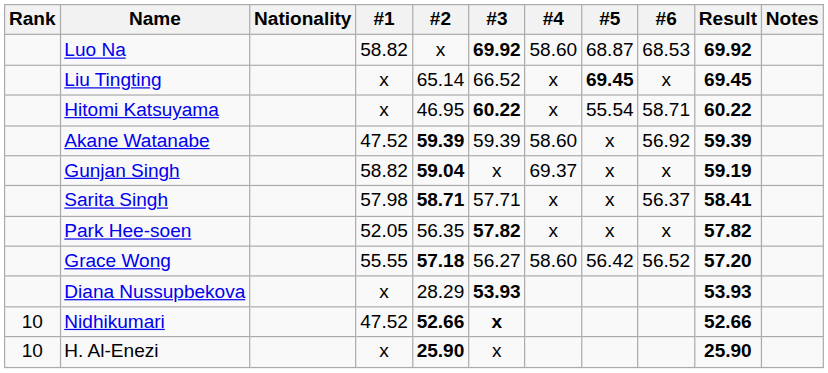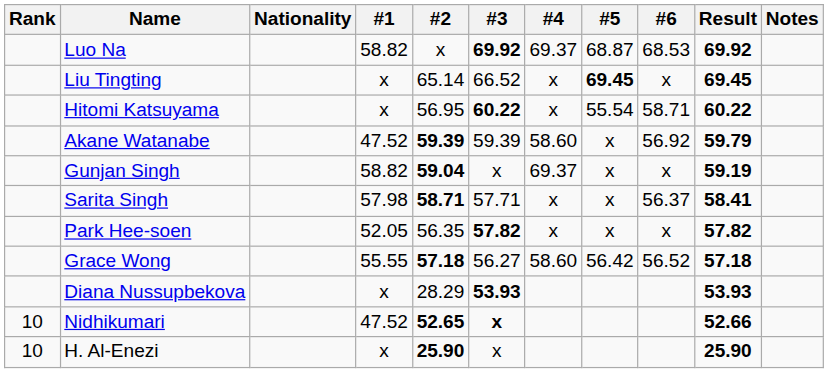 <table class="wikitable sortable" style="text-align:center">
 <tr>
 <th>Rank</th>
 <th>Name</th>
 <th>Nationality</th>
 <th>#1</th>
 <th>#2</th>
 <th>#3</th>
 <th>#4</th>
 <th>#5</th>
 <th>#6</th>
 <th>Result</th>
 <th>Notes</th>
 </tr>
 <tr>
 <td></td>
 <td align=left><a href='#'>Luo Na</a></td>
 <td align=left></td>
 <td>58.82</td>
 <td>x</td>
 <td><strong>69.92</strong></td>
-<td>58.60</td>
+<td>69.37</td>
 <td>68.87</td>
 <td>68.53</td>
 <td><strong>69.92</strong></td>
 <td></td>
 </tr>
 <tr>
 <td></td>
 <td align=left><a href='#'>Liu Tingting</a></td>
 <td align=left></td>
 <td>x</td>
 <td>65.14</td>
 <td>66.52</td>
 <td>x</td>
 <td><strong>69.45</strong></td>
 <td>x</td>
 <td><strong>69.45</strong></td>
 <td></td>
 </tr>
 <tr>
 <td></td>
 <td align=left><a href='#'>Hitomi Katsuyama</a></td>
 <td align=left></td>
 <td>x</td>
-<td>46.95</td>
+<td>56.95</td>
 <td><strong>60.22</strong></td>
 <td>x</td>
 <td>55.54</td>
 <td>58.71</td>
 <td><strong>60.22</strong></td>
 <td></td>
 </tr>
 <tr>
 <td></td>
 <td align=left><a href='#'>Akane Watanabe</a></td>
 <td align=left></td>
 <td>47.52</td>
 <td><strong>59.39</strong></td>
 <td>59.39</td>
 <td>58.60</td>
 <td>x</td>
 <td>56.92</td>
-<td><strong>59.39</strong></td>
+<td><strong>59.79</strong></td>
 <td></td>
 </tr>
 <tr>
 <td></td>
 <td align=left><a href='#'>Gunjan Singh</a></td>
 <td align=left></td>
 <td>58.82</td>
 <td><strong>59.04</strong></td>
 <td>x</td>
 <td>69.37</td>
 <td>x</td>
 <td>x</td>
 <td><strong>59.19</strong></td>
 <td></td>
 </tr>
 <tr>
 <td></td>
 <td align=left><a href='#'>Sarita Singh</a></td>
 <td align=left></td>
 <td>57.98</td>
 <td><strong>58.71</strong></td>
 <td>57.71</td>
 <td>x</td>
 <td>x</td>
 <td>56.37</td>
 <td><strong>58.41</strong></td>
 <td></td>
 </tr>
 <tr>
 <td></td>
 <td align=left><a href='#'>Park Hee-soen</a></td>
 <td align=left></td>
 <td>52.05</td>
 <td>56.35</td>
 <td><strong>57.82</strong></td>
 <td>x</td>
 <td>x</td>
 <td>x</td>
 <td><strong>57.82</strong></td>
 <td></td>
 </tr>
 <tr>
 <td></td>
 <td align=left><a href='#'>Grace Wong</a></td>
 <td align=left></td>
 <td>55.55</td>
 <td><strong>57.18</strong></td>
 <td>56.27</td>
 <td>58.60</td>
 <td>56.42</td>
 <td>56.52</td>
-<td><strong>57.20</strong></td>
+<td><strong>57.18</strong></td>
 <td></td>
 </tr>
 <tr>
 <td></td>
 <td align=left><a href='#'>Diana Nussupbekova</a></td>
 <td align=left></td>
 <td>x</td>
 <td>28.29</td>
 <td><strong>53.93</strong></td>
 <td></td>
 <td></td>
 <td></td>
 <td><strong>53.93</strong></td>
 <td></td>
 </tr>
 <tr>
 <td>10</td>
 <td align=left><a href='#'>Nidhikumari</a></td>
 <td align=left></td>
 <td>47.52</td>
-<td><strong>52.66</strong></td>
+<td><strong>52.65</strong></td>
 <td><strong>x</strong></td>
 <td></td>
 <td></td>
 <td></td>
 <td><strong>52.66</strong></td>
 <td></td>
 </tr>
 <tr>
 <td>10</td>
 <td align=left>H. Al-Enezi</td>
 <td align=left></td>
 <td>x</td>
 <td><strong>25.90</strong></td>
 <td>x</td>
 <td></td>
 <td></td>
 <td></td>
 <td><strong>25.90</strong></td>
 <td></td>
 </tr>
 </table>
